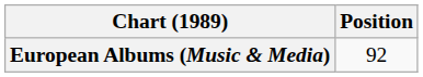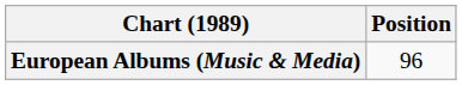 <table class="wikitable plainrowheaders">
 <tr>
 <th scope="col">Chart (1989)</th>
 <th scope="col">Position</th>
 </tr>
 <tr>
 <th scope="row">European Albums (<em>Music & Media</em>)</th>
-<td align=center>92</td>
+<td align=center>96</td>
 </tr>
 </table>
